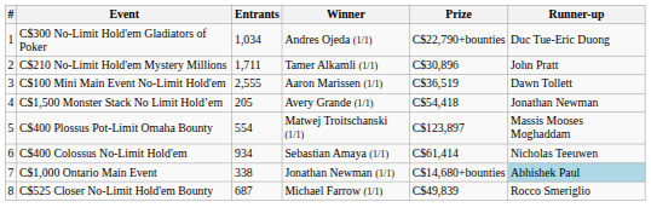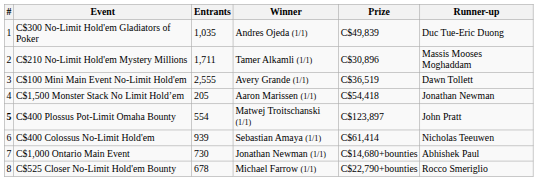 <table class="wikitable sortable">
 <tr>
 <th bgcolor="#FFEBAD">#</th>
 <th bgcolor="#FFEBAD">Event</th>
 <th bgcolor="#FFEBAD">Entrants</th>
 <th bgcolor="#FFEBAD">Winner</th>
 <th bgcolor="#FFEBAD">Prize</th>
 <th bgcolor="#FFEBAD">Runner-up</th>
 </tr>
 <tr>
 <td>1</td>
 <td>C$300 No-Limit Hold'em Gladiators of Poker</td>
-<td>1,034</td>
+<td>1,035</td>
 <td> Andres Ojeda <small>(1/1)</small></td>
-<td>C$22,790+bounties</td>
+<td>C$49,839</td>
 <td> Duc Tue-Eric Duong</td>
 </tr>
 <tr>
 <td>2</td>
 <td>C$210 No-Limit Hold'em Mystery Millions</td>
 <td>1,711</td>
 <td> Tamer Alkamli <small>(1/1)</small></td>
 <td>C$30,896</td>
-<td> John Pratt</td>
+<td> Massis Mooses Moghaddam</td>
 </tr>
 <tr>
 <td>3</td>
 <td>C$100 Mini Main Event No-Limit Hold'em</td>
 <td>2,555</td>
-<td> Aaron Marissen <small>(1/1)</small></td>
+<td> Avery Grande <small>(1/1)</small></td>
 <td>C$36,519</td>
 <td> Dawn Tollett</td>
 </tr>
 <tr>
 <td>4</td>
 <td>C$1,500 Monster Stack No Limit Hold’em</td>
 <td>205</td>
-<td> Avery Grande <small>(1/1)</small></td>
+<td> Aaron Marissen <small>(1/1)</small></td>
 <td>C$54,418</td>
 <td> Jonathan Newman</td>
 </tr>
 <tr>
-<td>5</td>
+<td><strong>5</strong></td>
 <td>C$400 Plossus Pot-Limit Omaha Bounty</td>
 <td>554</td>
 <td> Matwej Troitschanski <small>(1/1)</small></td>
 <td>C$123,897</td>
-<td> Massis Mooses Moghaddam</td>
+<td> John Pratt</td>
 </tr>
 <tr>
 <td>6</td>
 <td>C$400 Colossus No-Limit Hold'em</td>
-<td>934</td>
+<td>939</td>
 <td> Sebastian Amaya <small>(1/1)</small></td>
 <td>C$61,414</td>
 <td> Nicholas Teeuwen</td>
 </tr>
 <tr>
 <td>7</td>
 <td>C$1,000 Ontario Main Event</td>
-<td>338</td>
+<td>730</td>
 <td> Jonathan Newman <small>(1/1)</small></td>
 <td>C$14,680+bounties</td>
-<td style="background: lightblue;"> Abhishek Paul</td>
+<td> Abhishek Paul</td>
 </tr>
 <tr>
 <td>8</td>
 <td>C$525 Closer No-Limit Hold'em Bounty</td>
-<td>687</td>
+<td>678</td>
 <td> Michael Farrow <small>(1/1)</small></td>
-<td>C$49,839</td>
+<td>C$22,790+bounties</td>
 <td> Rocco Smeriglio</td>
 </tr>
 </table>
